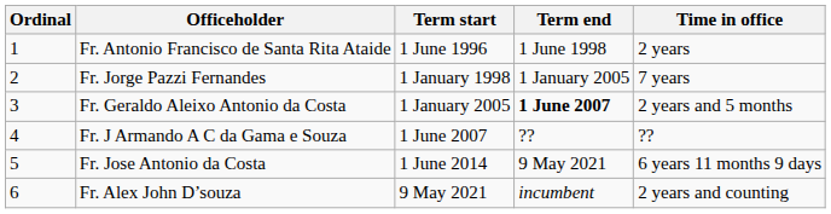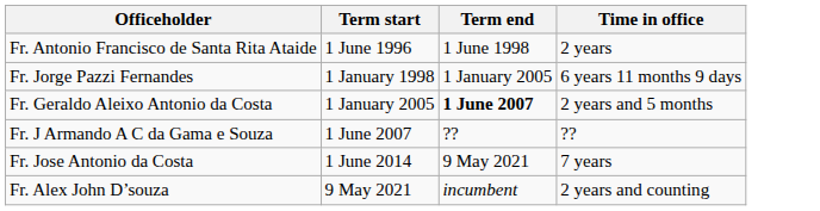 <table class="wikitable sortable">
 <tr>
-<th>Ordinal</th>
 <th>Officeholder</th>
 <th>Term start</th>
 <th>Term end</th>
 <th>Time in office</th>
 </tr>
 <tr>
-<td>1</td>
 <td>Fr. Antonio Francisco de Santa Rita Ataide</td>
 <td>1 June 1996</td>
 <td>1 June 1998</td>
 <td>2 years</td>
 </tr>
 <tr>
-<td>2</td>
 <td>Fr. Jorge Pazzi Fernandes</td>
 <td>1 January 1998</td>
 <td>1 January 2005</td>
-<td>7 years</td>
+<td>6 years 11 months 9 days</td>
 </tr>
 <tr>
-<td>3</td>
 <td>Fr. Geraldo Aleixo Antonio da Costa</td>
 <td>1 January 2005</td>
 <td><strong>1 June 2007</strong></td>
 <td>2 years and 5 months</td>
 </tr>
 <tr>
-<td>4</td>
 <td>Fr. J Armando A C da Gama e Souza</td>
 <td>1 June 2007</td>
 <td>??</td>
 <td>??</td>
 </tr>
 <tr>
-<td>5</td>
 <td>Fr. Jose Antonio da Costa</td>
 <td>1 June 2014</td>
 <td>9 May 2021</td>
-<td>6 years 11 months 9 days</td>
+<td>7 years</td>
 </tr>
 <tr>
-<td>6</td>
 <td>Fr. Alex John D’souza</td>
 <td>9 May 2021</td>
 <td><em>incumbent</em></td>
 <td>2 years and counting</td>
 </tr>
 </table>
